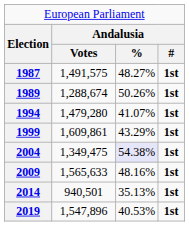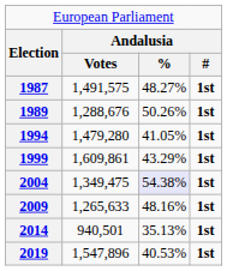 <table class="wikitable" style="font-size:90%; text-align:center;">
 <tr>
 <td colspan="4"><a href='#'>European Parliament</a></td>
 </tr>
 <tr>
 <th rowspan="2">Election</th>
 <th colspan="3">Andalusia</th>
 </tr>
 <tr>
 <th width="70">Votes</th>
 <th width="35">%</th>
 <th width="25">#</th>
 </tr>
 <tr>
 <th><a href='#'>1987</a></th>
 <td>1,491,575</td>
 <td>48.27%</td>
 <td><strong>1st</strong></td>
 </tr>
 <tr>
 <th><a href='#'>1989</a></th>
-<td>1,288,674</td>
+<td>1,288,676</td>
 <td>50.26%</td>
 <td><strong>1st</strong></td>
 </tr>
 <tr>
 <th><a href='#'>1994</a></th>
 <td>1,479,280</td>
-<td>41.07%</td>
+<td>41.05%</td>
 <td><strong>1st</strong></td>
 </tr>
 <tr>
 <th><a href='#'>1999</a></th>
 <td>1,609,861</td>
 <td>43.29%</td>
 <td><strong>1st</strong></td>
 </tr>
 <tr>
 <th><a href='#'>2004</a></th>
 <td>1,349,475</td>
 <td style="background: lavender;">54.38%</td>
 <td><strong>1st</strong></td>
 </tr>
 <tr>
 <th><a href='#'>2009</a></th>
-<td>1,565,633</td>
+<td>1,265,633</td>
 <td>48.16%</td>
 <td><strong>1st</strong></td>
 </tr>
 <tr>
 <th><a href='#'>2014</a></th>
 <td>940,501</td>
 <td>35.13%</td>
 <td><strong>1st</strong></td>
 </tr>
 <tr>
 <th><a href='#'>2019</a></th>
 <td>1,547,896</td>
 <td>40.53%</td>
 <td><strong>1st</strong></td>
 </tr>
 </table>
